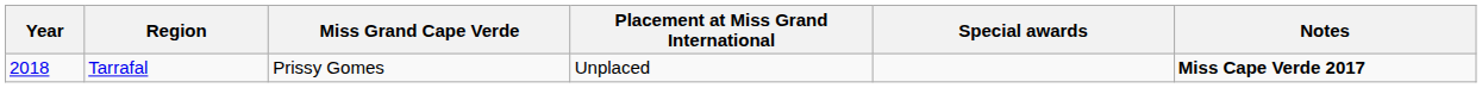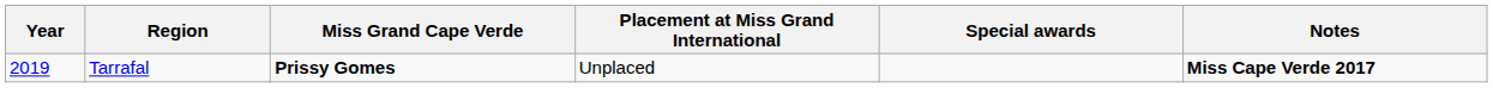 <table class="wikitable " style="font-size: 95%;">
 <tr>
 <th width="60">Year</th>
 <th width="150">Region</th>
 <th width="250">Miss Grand Cape Verde</th>
 <th width="250">Placement at Miss Grand International</th>
 <th width="250">Special awards</th>
 <th width="250">Notes</th>
 </tr>
 <tr>
-<td><a href='#'>2018</a></td>
+<td><a href='#'>2019</a></td>
 <td><a href='#'>Tarrafal</a></td>
-<td>Prissy Gomes</td>
+<td><strong>Prissy Gomes</strong></td>
 <td>Unplaced</td>
 <td></td>
 <td><strong>Miss Cape Verde 2017</strong></td>
 </tr>
 </table>
